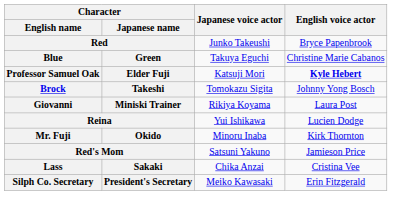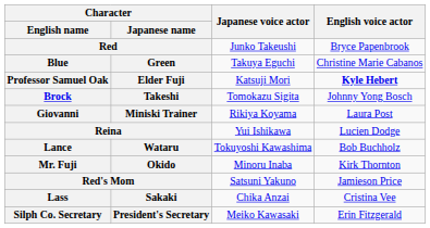 <table class="wikitable plainrowheaders" style="text-align:center;">
 <tr>
 <th colspan="2">Character</th>
 <th rowspan="2">Japanese voice actor</th>
 <th rowspan="2">English voice actor</th>
 </tr>
 <tr>
 <th>English name</th>
 <th>Japanese name</th>
 </tr>
 <tr>
 <th colspan="2" scope="row">Red</th>
 <td><a href='#'>Junko Takeushi</a></td>
 <td><a href='#'>Bryce Papenbrook</a></td>
 </tr>
 <tr>
 <th scope="row">Blue</th>
 <th scope="row">Green</th>
 <td><a href='#'>Takuya Eguchi</a></td>
 <td><a href='#'>Christine Marie Cabanos</a></td>
 </tr>
 <tr>
 <th scope="row">Professor Samuel Oak</th>
 <th scope="row">Elder Fuji</th>
 <td><a href='#'>Katsuji Mori</a></td>
 <td><strong><a href='#'>Kyle Hebert</a></strong></td>
 </tr>
 <tr>
 <th scope="row"><a href='#'>Brock</a></th>
 <th scope="row">Takeshi</th>
 <td><a href='#'>Tomokazu Sigita</a></td>
 <td><a href='#'>Johnny Yong Bosch</a></td>
 </tr>
 <tr>
 <th scope="row">Giovanni</th>
 <th scope="row">Miniski Trainer</th>
 <td><a href='#'>Rikiya Koyama</a></td>
 <td><a href='#'>Laura Post</a></td>
 </tr>
 <tr>
 <th colspan="2" scope="row">Reina</th>
 <td><a href='#'>Yui Ishikawa</a></td>
 <td><a href='#'>Lucien Dodge</a></td>
 </tr>
 <tr>
+<th scope="row">Lance</th>
+<th scope="row">Wataru</th>
+<td><a href='#'>Tokuyoshi Kawashima</a></td>
+<td><a href='#'>Bob Buchholz</a></td>
+</tr>
+<tr>
 <th scope="row">Mr. Fuji</th>
 <th scope="row">Okido</th>
 <td><a href='#'>Minoru Inaba</a></td>
 <td><a href='#'>Kirk Thornton</a></td>
 </tr>
 <tr>
 <th colspan="2" scope="row">Red's Mom</th>
 <td><a href='#'>Satsuni Yakuno</a></td>
 <td><a href='#'>Jamieson Price</a></td>
 </tr>
 <tr>
 <th scope="row">Lass</th>
 <th scope="row">Sakaki</th>
 <td><a href='#'>Chika Anzai</a></td>
 <td><a href='#'>Cristina Vee</a></td>
 </tr>
 <tr>
 <th scope="row">Silph Co. Secretary</th>
 <th scope="row">President's Secretary</th>
 <td><a href='#'>Meiko Kawasaki</a></td>
 <td><a href='#'>Erin Fitzgerald</a></td>
 </tr>
 </table>
